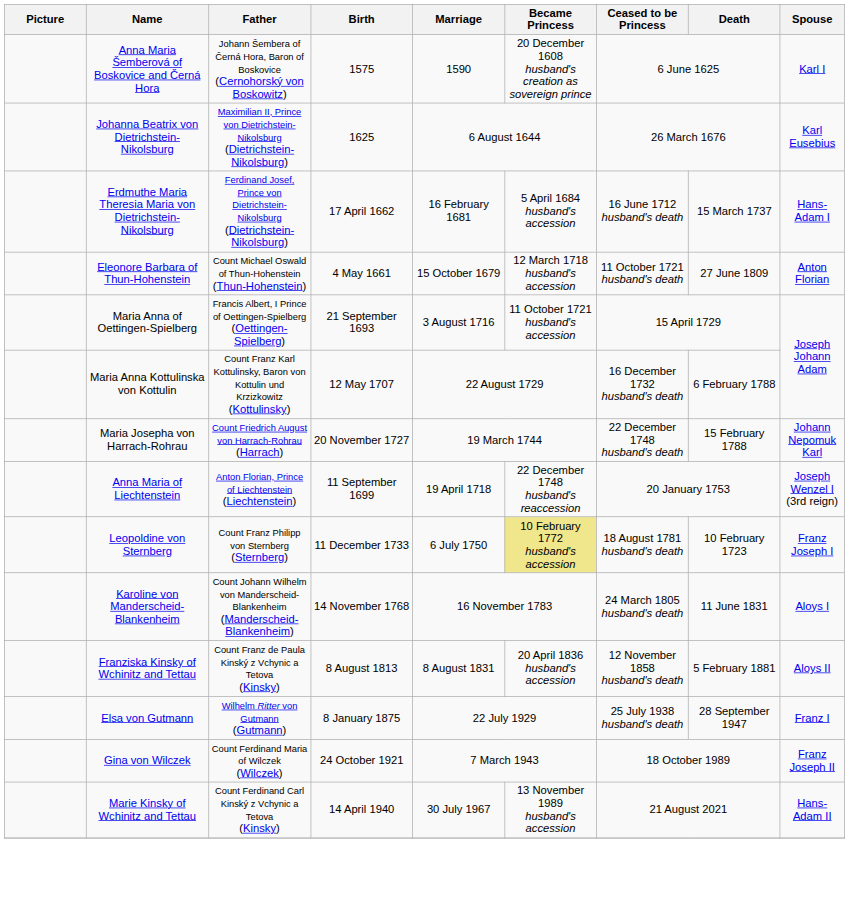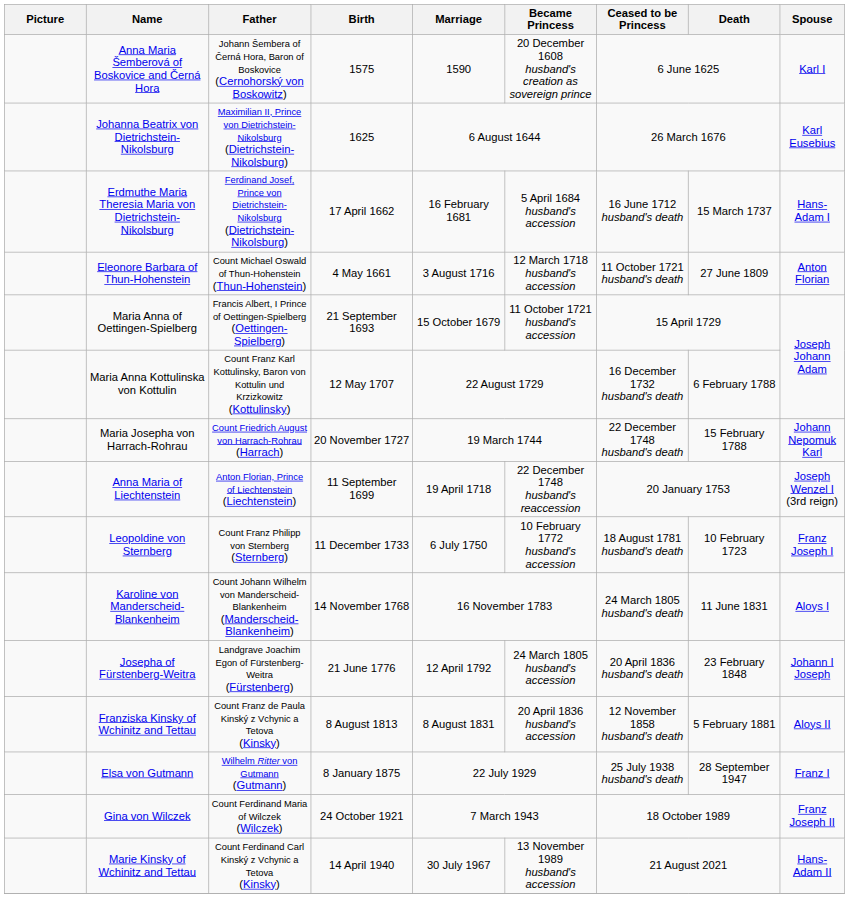 <table width=95% class="wikitable">
 <tr>
 <th width = "8%">Picture</th>
 <th width = "12%">Name</th>
 <th width = "10%">Father</th>
 <th width = "10%">Birth</th>
 <th width = "9%">Marriage</th>
 <th width = "9%">Became Princess</th>
 <th width = "9%">Ceased to be Princess</th>
 <th width = "9%">Death</th>
 <th width = "6%">Spouse</th>
 </tr>
 <tr>
 <td align="center"></td>
 <td align="center"><a href='#'>Anna Maria Šemberová of Boskovice and Černá Hora</a></td>
 <td align="center"><small>Johann Šembera of Černá Hora, Baron of Boskovice</small><br>(<a href='#'>Cernohorský von Boskowitz</a>)</td>
 <td align="center">1575</td>
 <td align="center">1590</td>
 <td align="center">20 December 1608<br><em>husband's creation as sovereign prince</em></td>
 <td align="center" colspan="2">6 June 1625</td>
 <td align="center"><a href='#'>Karl I</a></td>
 </tr>
 <tr>
 <td align="center"></td>
 <td align="center"><a href='#'>Johanna Beatrix von Dietrichstein-Nikolsburg</a></td>
 <td align="center"><small><a href='#'>Maximilian II, Prince von Dietrichstein-Nikolsburg</a></small><br>(<a href='#'>Dietrichstein-Nikolsburg</a>)</td>
 <td align="center">1625</td>
 <td align="center" colspan="2">6 August 1644</td>
 <td align="center" colspan="2">26 March 1676</td>
 <td align="center"><a href='#'>Karl Eusebius</a></td>
 </tr>
 <tr>
 <td align="center"></td>
 <td align="center"><a href='#'>Erdmuthe Maria Theresia Maria von Dietrichstein-Nikolsburg</a></td>
 <td align="center"><small><a href='#'>Ferdinand Josef, Prince von Dietrichstein-Nikolsburg</a></small><br>(<a href='#'>Dietrichstein-Nikolsburg</a>)</td>
 <td align="center">17 April 1662</td>
 <td align="center">16 February 1681</td>
 <td align="center">5 April 1684<br><em>husband's accession</em></td>
 <td align="center">16 June 1712<br><em>husband's death</em></td>
 <td align="center">15 March 1737</td>
 <td align="center"><a href='#'>Hans-Adam I</a></td>
 </tr>
 <tr>
 <td align="center"></td>
 <td align="center"><a href='#'>Eleonore Barbara of Thun-Hohenstein</a></td>
 <td align="center"><small>Count Michael Oswald of Thun-Hohenstein</small><br>(<a href='#'>Thun-Hohenstein</a>)</td>
 <td align="center">4 May 1661</td>
-<td align="center">15 October 1679</td>
+<td align="center">3 August 1716</td>
 <td align="center">12 March 1718<br><em>husband's accession</em></td>
 <td align="center">11 October 1721<br><em>husband's death</em></td>
 <td align="center">27 June 1809</td>
 <td align="center"><a href='#'>Anton Florian</a></td>
 </tr>
 <tr>
 <td align="center"></td>
 <td align="center">Maria Anna of Oettingen-Spielberg</td>
 <td align="center"><small>Francis Albert, I Prince of Oettingen-Spielberg</small><br>(<a href='#'>Oettingen-Spielberg</a>)</td>
 <td align="center">21 September 1693</td>
-<td align="center">3 August 1716</td>
+<td align="center">15 October 1679</td>
 <td align="center">11 October 1721<br><em>husband's accession</em></td>
 <td align="center" colspan="2">15 April 1729</td>
 <td align="center" rowspan="2"><a href='#'>Joseph Johann Adam</a></td>
 </tr>
 <tr>
 <td align="center"></td>
 <td align="center">Maria Anna Kottulinska von Kottulin</td>
 <td align="center"><small>Count Franz Karl Kottulinsky, Baron von Kottulin und Krzizkowitz</small><br>(<a href='#'>Kottulinsky</a>)</td>
 <td align="center">12 May 1707</td>
 <td align="center" colspan="2">22 August 1729</td>
 <td align="center">16 December 1732 <br><em>husband's death</em></td>
 <td align="center">6 February 1788</td>
 </tr>
 <tr>
 <td align="center"></td>
 <td align="center">Maria Josepha von Harrach-Rohrau</td>
 <td align="center"><small><a href='#'>Count Friedrich August von Harrach-Rohrau</a></small><br>(<a href='#'>Harrach</a>)</td>
 <td align="center">20 November 1727</td>
 <td align="center" colspan="2">19 March 1744</td>
 <td align="center">22 December 1748<br><em>husband's death</em></td>
 <td align="center">15 February 1788</td>
 <td align="center"><a href='#'>Johann Nepomuk Karl</a></td>
 </tr>
 <tr>
 <td align="center"></td>
 <td align="center"><a href='#'>Anna Maria of Liechtenstein</a></td>
 <td align="center"><small><a href='#'>Anton Florian, Prince of Liechtenstein</a></small><br>(<a href='#'>Liechtenstein</a>)</td>
 <td align="center">11 September 1699</td>
 <td align="center">19 April 1718</td>
 <td align="center">22 December 1748<br><em>husband's reaccession</em></td>
 <td align="center" colspan="2">20 January 1753</td>
 <td align="center"><a href='#'>Joseph Wenzel I</a><br>(3rd reign)</td>
 </tr>
 <tr>
 <td align="center"></td>
 <td align="center"><a href='#'>Leopoldine von Sternberg</a></td>
 <td align="center"><small>Count Franz Philipp von Sternberg</small><br>(<a href='#'>Sternberg</a>)</td>
 <td align="center">11 December 1733</td>
 <td align="center">6 July 1750</td>
-<td align="center" style="background: khaki;">10 February 1772<br><em>husband's accession</em></td>
+<td align="center">10 February 1772<br><em>husband's accession</em></td>
 <td align="center">18 August 1781<br><em>husband's death</em></td>
 <td align="center">10 February 1723</td>
 <td align="center"><a href='#'>Franz Joseph I</a></td>
 </tr>
 <tr>
 <td align="center"></td>
 <td align="center"><a href='#'>Karoline von Manderscheid-Blankenheim</a></td>
 <td align="center"><small>Count Johann Wilhelm von Manderscheid-Blankenheim</small><br>(<a href='#'>Manderscheid-Blankenheim</a>)</td>
 <td align="center">14 November 1768</td>
 <td align="center" colspan="2">16 November 1783</td>
 <td align="center">24 March 1805<br><em>husband's death</em></td>
 <td align="center">11 June 1831</td>
 <td align="center"><a href='#'>Aloys I</a></td>
+</tr>
+<tr>
+<td align="center"></td>
+<td align="center"><a href='#'>Josepha of Fürstenberg-Weitra</a></td>
+<td align="center"><small>Landgrave Joachim Egon of Fürstenberg-Weitra</small><br>(<a href='#'>Fürstenberg</a>)</td>
+<td align="center">21 June 1776</td>
+<td align="center">12 April 1792</td>
+<td align="center">24 March 1805<br><em>husband's accession</em></td>
+<td align="center">20 April 1836<br><em>husband's death</em></td>
+<td align="center">23 February 1848</td>
+<td align="center"><a href='#'>Johann I Joseph</a></td>
 </tr>
 <tr>
 <td align="center"></td>
 <td align="center"><a href='#'>Franziska Kinsky of Wchinitz and Tettau</a></td>
 <td align="center"><small>Count Franz de Paula Kinský z Vchynic a Tetova</small><br>(<a href='#'>Kinsky</a>)</td>
 <td align="center">8 August 1813</td>
 <td align="center">8 August 1831</td>
 <td align="center">20 April 1836<br><em>husband's accession</em></td>
 <td align="center">12 November 1858<br><em>husband's death</em></td>
 <td align="center">5 February 1881</td>
 <td align="center"><a href='#'>Aloys II</a></td>
 </tr>
 <tr>
 <td align="center"></td>
 <td align="center"><a href='#'>Elsa von Gutmann</a></td>
 <td align="center"><small><a href='#'>Wilhelm <em>Ritter</em> von Gutmann</a></small><br>(<a href='#'>Gutmann</a>)</td>
 <td align="center">8 January 1875</td>
 <td align="center" colspan="2">22 July 1929</td>
 <td align="center">25 July 1938<br><em>husband's death</em></td>
 <td align="center">28 September 1947</td>
 <td align="center"><a href='#'>Franz I</a></td>
 </tr>
 <tr>
 <td align="center"></td>
 <td align="center"><a href='#'>Gina von Wilczek</a></td>
 <td align="center"><small>Count Ferdinand Maria of Wilczek</small><br>(<a href='#'>Wilczek</a>)</td>
 <td align="center">24 October 1921</td>
 <td align="center" colspan="2">7 March 1943</td>
 <td align="center" colspan="2">18 October 1989</td>
 <td align="center"><a href='#'>Franz Joseph II</a></td>
 </tr>
 <tr>
 <td align="center"></td>
 <td align="center"><a href='#'>Marie Kinsky of Wchinitz and Tettau</a></td>
 <td align="center"><small>Count Ferdinand Carl Kinský z Vchynic a Tetova</small><br>(<a href='#'>Kinsky</a>)</td>
 <td align="center">14 April 1940</td>
 <td align="center">30 July 1967</td>
 <td align="center">13 November 1989<br><em>husband's accession</em></td>
 <td align="center" colspan="2">21 August 2021</td>
 <td align="center"><a href='#'>Hans-Adam II</a></td>
 </tr>
 <tr>
 </tr>
 </table>
